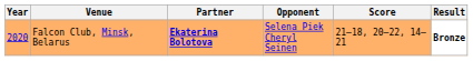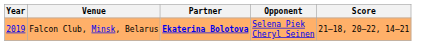 <table class="sortable wikitable" style="font-size: 90%;">
 <tr>
 <th>Year</th>
 <th>Venue</th>
 <th>Partner</th>
 <th>Opponent</th>
 <th>Score</th>
-<th>Result</th>
 </tr>
 <tr style="background:#FFB069">
-<td align="center"><a href='#'>2020</a></td>
+<td align="center"><a href='#'>2019</a></td>
 <td align="left">Falcon Club, <a href='#'>Minsk</a>, Belarus</td>
 <td align="left"><strong> <a href='#'>Ekaterina Bolotova</a></strong></td>
 <td align="left"> <a href='#'>Selena Piek</a><br> <a href='#'>Cheryl Seinen</a></td>
 <td align="left">21–18, 20–22, 14–21</td>
-<td style="text-align:left; background:white"> <strong>Bronze</strong></td>
 </tr>
 </table>
